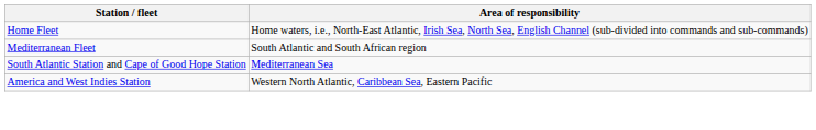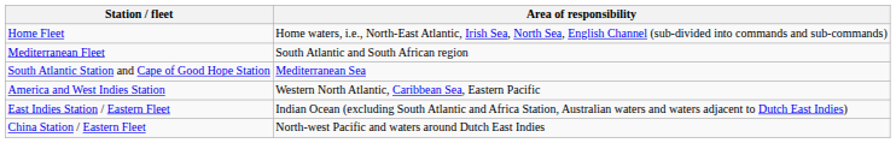 <table class="wikitable">
 <tr>
 <th>Station / fleet</th>
 <th>Area of responsibility</th>
 </tr>
 <tr>
 <td><a href='#'>Home Fleet</a></td>
 <td>Home waters, i.e., North-East Atlantic, <a href='#'>Irish Sea</a>, <a href='#'>North Sea</a>, <a href='#'>English Channel</a> (sub-divided into commands and sub-commands)</td>
 </tr>
 <tr>
 <td><a href='#'>Mediterranean Fleet</a></td>
 <td>South Atlantic and South African region</td>
 </tr>
 <tr>
 <td><a href='#'>South Atlantic Station</a> and <a href='#'>Cape of Good Hope Station</a></td>
 <td><a href='#'>Mediterranean Sea</a></td>
 </tr>
 <tr>
 <td><a href='#'>America and West Indies Station</a></td>
 <td>Western North Atlantic, <a href='#'>Caribbean Sea</a>, Eastern Pacific</td>
 </tr>
+<tr>
+<td><a href='#'>East Indies Station</a> / <a href='#'>Eastern Fleet</a></td>
+<td>Indian Ocean (excluding South Atlantic and Africa Station, Australian waters and waters adjacent to <a href='#'>Dutch East Indies</a>)</td>
+</tr>
+<tr>
+<td><a href='#'>China Station</a> / <a href='#'>Eastern Fleet</a></td>
+<td>North-west Pacific and waters around Dutch East Indies</td>
+</tr>
 </table>
